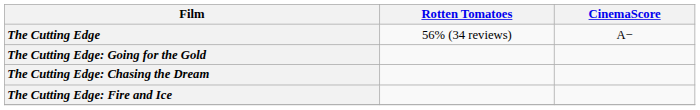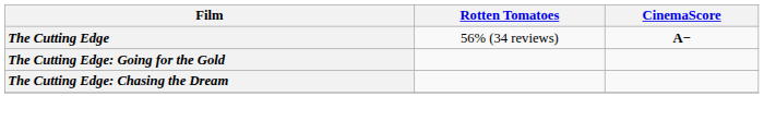 <table class="wikitable sortable" width=99% border="1" style="text-align: center;">
 <tr>
 <th>Film</th>
 <th><a href='#'>Rotten Tomatoes</a></th>
 <th><a href='#'>CinemaScore</a></th>
 </tr>
 <tr>
 <th style="text-align: left;"><em>The Cutting Edge</em></th>
 <td>56% (34  reviews)</td>
-<td>A−</td>
+<td><strong>A−</strong></td>
 </tr>
 <tr>
 <th style="text-align: left;"><em>The Cutting Edge: Going for the Gold</em></th>
 <td></td>
 <td></td>
 </tr>
 <tr>
 <th style="text-align: left;"><em>The Cutting Edge: Chasing the Dream</em></th>
 <td></td>
 <td></td>
 </tr>
 <tr>
-<th style="text-align: left;"><em>The Cutting Edge: Fire and Ice</em></th>
-<td></td>
-<td></td>
-</tr>
-<tr>
 </tr>
 </table>
